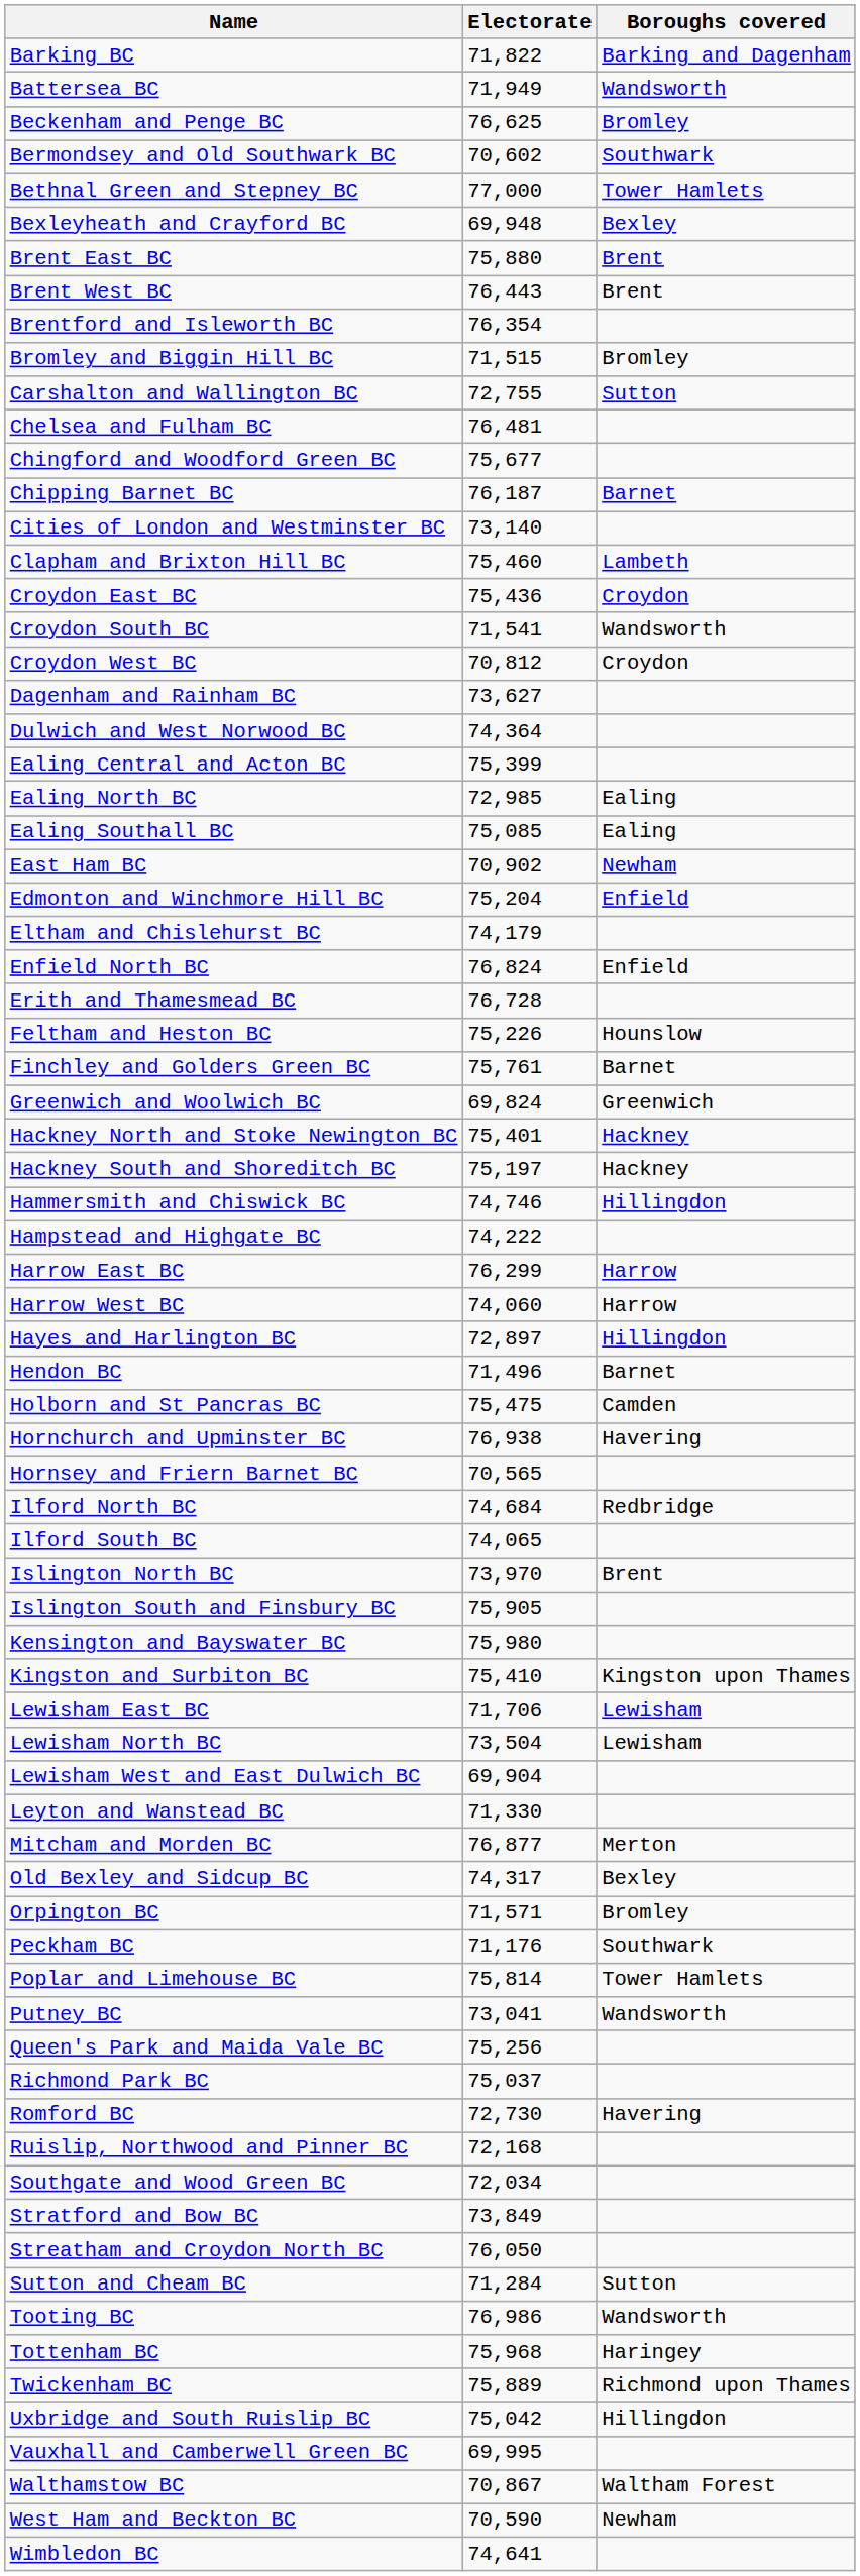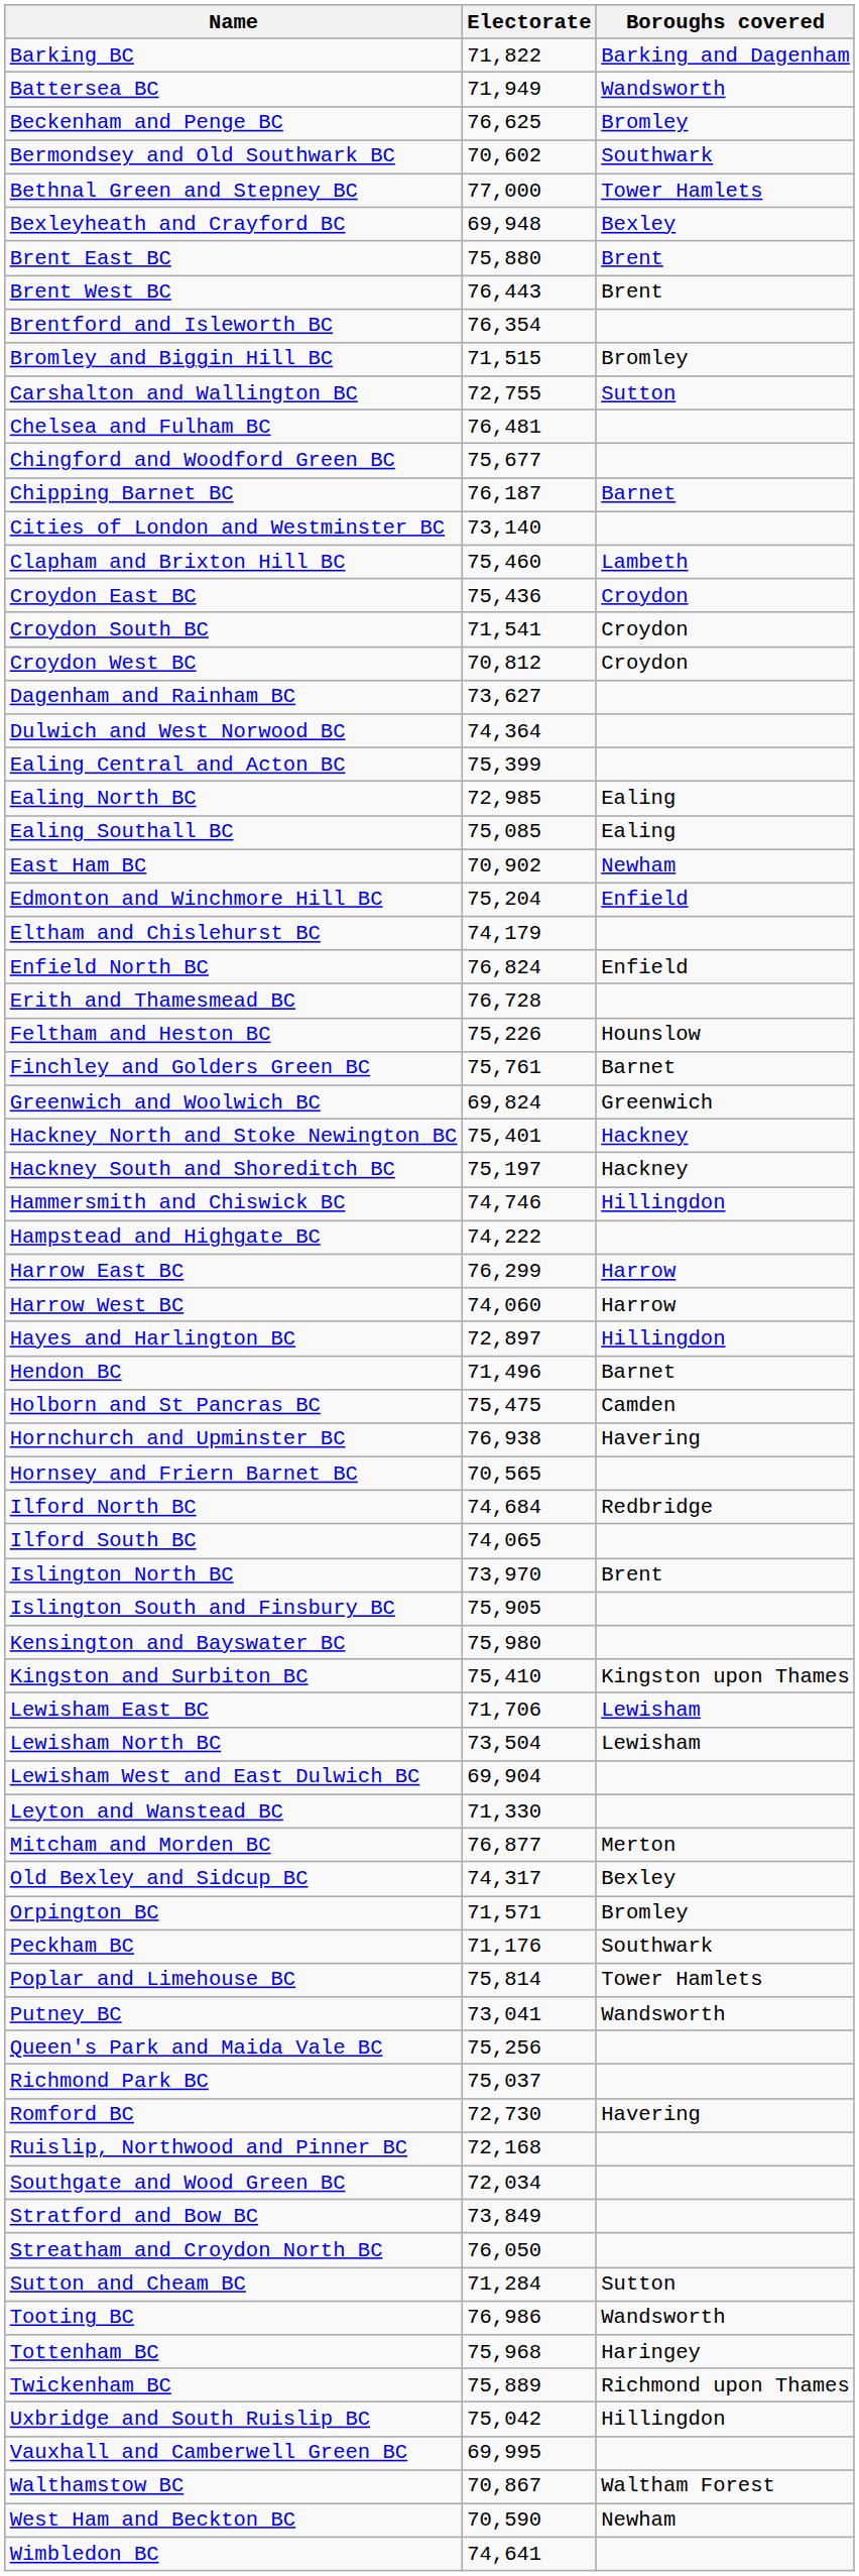 <table class="wikitable sortable">
 <tr>
 <th>Name</th>
 <th>Electorate</th>
 <th>Boroughs covered</th>
 </tr>
 <tr>
 <td><a href='#'>Barking BC</a></td>
 <td>71,822</td>
 <td><a href='#'>Barking and Dagenham</a></td>
 </tr>
 <tr>
 <td><a href='#'>Battersea BC</a></td>
 <td>71,949</td>
 <td><a href='#'>Wandsworth</a></td>
 </tr>
 <tr>
 <td><a href='#'>Beckenham and Penge BC</a></td>
 <td>76,625</td>
 <td><a href='#'>Bromley</a></td>
 </tr>
 <tr>
 <td><a href='#'>Bermondsey and Old Southwark BC</a></td>
 <td>70,602</td>
 <td><a href='#'>Southwark</a></td>
 </tr>
 <tr>
 <td><a href='#'>Bethnal Green and Stepney BC</a></td>
 <td>77,000</td>
 <td><a href='#'>Tower Hamlets</a></td>
 </tr>
 <tr>
 <td><a href='#'>Bexleyheath and Crayford BC</a></td>
 <td>69,948</td>
 <td><a href='#'>Bexley</a></td>
 </tr>
 <tr>
 <td><a href='#'>Brent East BC</a></td>
 <td>75,880</td>
 <td><a href='#'>Brent</a></td>
 </tr>
 <tr>
 <td><a href='#'>Brent West BC</a></td>
 <td>76,443</td>
 <td>Brent</td>
 </tr>
 <tr>
 <td><a href='#'>Brentford and Isleworth BC</a></td>
 <td>76,354</td>
 <td></td>
 </tr>
 <tr>
 <td><a href='#'>Bromley and Biggin Hill BC</a></td>
 <td>71,515</td>
 <td>Bromley</td>
 </tr>
 <tr>
 <td><a href='#'>Carshalton and Wallington BC</a></td>
 <td>72,755</td>
 <td><a href='#'>Sutton</a></td>
 </tr>
 <tr>
 <td><a href='#'>Chelsea and Fulham BC</a></td>
 <td>76,481</td>
 <td></td>
 </tr>
 <tr>
 <td><a href='#'>Chingford and Woodford Green BC</a></td>
 <td>75,677</td>
 <td></td>
 </tr>
 <tr>
 <td><a href='#'>Chipping Barnet BC</a></td>
 <td>76,187</td>
 <td><a href='#'>Barnet</a></td>
 </tr>
 <tr>
 <td><a href='#'>Cities of London and Westminster BC</a></td>
 <td>73,140</td>
 <td></td>
 </tr>
 <tr>
 <td><a href='#'>Clapham and Brixton Hill BC</a></td>
 <td>75,460</td>
 <td><a href='#'>Lambeth</a></td>
 </tr>
 <tr>
 <td><a href='#'>Croydon East BC</a></td>
 <td>75,436</td>
 <td><a href='#'>Croydon</a></td>
 </tr>
 <tr>
 <td><a href='#'>Croydon South BC</a></td>
 <td>71,541</td>
-<td>Wandsworth</td>
+<td>Croydon</td>
 </tr>
 <tr>
 <td><a href='#'>Croydon West BC</a></td>
 <td>70,812</td>
 <td>Croydon</td>
 </tr>
 <tr>
 <td><a href='#'>Dagenham and Rainham BC</a></td>
 <td>73,627</td>
 <td></td>
 </tr>
 <tr>
 <td><a href='#'>Dulwich and West Norwood BC</a></td>
 <td>74,364</td>
 <td></td>
 </tr>
 <tr>
 <td><a href='#'>Ealing Central and Acton BC</a></td>
 <td>75,399</td>
 <td></td>
 </tr>
 <tr>
 <td><a href='#'>Ealing North BC</a></td>
 <td>72,985</td>
 <td>Ealing</td>
 </tr>
 <tr>
 <td><a href='#'>Ealing Southall BC</a></td>
 <td>75,085</td>
 <td>Ealing</td>
 </tr>
 <tr>
 <td><a href='#'>East Ham BC</a></td>
 <td>70,902</td>
 <td><a href='#'>Newham</a></td>
 </tr>
 <tr>
 <td><a href='#'>Edmonton and Winchmore Hill BC</a></td>
 <td>75,204</td>
 <td><a href='#'>Enfield</a></td>
 </tr>
 <tr>
 <td><a href='#'>Eltham and Chislehurst BC</a></td>
 <td>74,179</td>
 <td></td>
 </tr>
 <tr>
 <td><a href='#'>Enfield North BC</a></td>
 <td>76,824</td>
 <td>Enfield</td>
 </tr>
 <tr>
 <td><a href='#'>Erith and Thamesmead BC</a></td>
 <td>76,728</td>
 <td></td>
 </tr>
 <tr>
 <td><a href='#'>Feltham and Heston BC</a></td>
 <td>75,226</td>
 <td>Hounslow</td>
 </tr>
 <tr>
 <td><a href='#'>Finchley and Golders Green BC</a></td>
 <td>75,761</td>
 <td>Barnet</td>
 </tr>
 <tr>
 <td><a href='#'>Greenwich and Woolwich BC</a></td>
 <td>69,824</td>
 <td>Greenwich</td>
 </tr>
 <tr>
 <td><a href='#'>Hackney North and Stoke Newington BC</a></td>
 <td>75,401</td>
 <td><a href='#'>Hackney</a></td>
 </tr>
 <tr>
 <td><a href='#'>Hackney South and Shoreditch BC</a></td>
 <td>75,197</td>
 <td>Hackney</td>
 </tr>
 <tr>
 <td><a href='#'>Hammersmith and Chiswick BC</a></td>
 <td>74,746</td>
 <td><a href='#'>Hillingdon</a></td>
 </tr>
 <tr>
 <td><a href='#'>Hampstead and Highgate BC</a></td>
 <td>74,222</td>
 <td></td>
 </tr>
 <tr>
 <td><a href='#'>Harrow East BC</a></td>
 <td>76,299</td>
 <td><a href='#'>Harrow</a></td>
 </tr>
 <tr>
 <td><a href='#'>Harrow West BC</a></td>
 <td>74,060</td>
 <td>Harrow</td>
 </tr>
 <tr>
 <td><a href='#'>Hayes and Harlington BC</a></td>
 <td>72,897</td>
 <td><a href='#'>Hillingdon</a></td>
 </tr>
 <tr>
 <td><a href='#'>Hendon BC</a></td>
 <td>71,496</td>
 <td>Barnet</td>
 </tr>
 <tr>
 <td><a href='#'>Holborn and St Pancras BC</a></td>
 <td>75,475</td>
 <td>Camden</td>
 </tr>
 <tr>
 <td><a href='#'>Hornchurch and Upminster BC</a></td>
 <td>76,938</td>
 <td>Havering</td>
 </tr>
 <tr>
 <td><a href='#'>Hornsey and Friern Barnet BC</a></td>
 <td>70,565</td>
 <td></td>
 </tr>
 <tr>
 <td><a href='#'>Ilford North BC</a></td>
 <td>74,684</td>
 <td>Redbridge</td>
 </tr>
 <tr>
 <td><a href='#'>Ilford South BC</a></td>
 <td>74,065</td>
 <td></td>
 </tr>
 <tr>
 <td><a href='#'>Islington North BC</a></td>
 <td>73,970</td>
 <td>Brent</td>
 </tr>
 <tr>
 <td><a href='#'>Islington South and Finsbury BC</a></td>
 <td>75,905</td>
 <td></td>
 </tr>
 <tr>
 <td><a href='#'>Kensington and Bayswater BC</a></td>
 <td>75,980</td>
 <td></td>
 </tr>
 <tr>
 <td><a href='#'>Kingston and Surbiton BC</a></td>
 <td>75,410</td>
 <td>Kingston upon Thames</td>
 </tr>
 <tr>
 <td><a href='#'>Lewisham East BC</a></td>
 <td>71,706</td>
 <td><a href='#'>Lewisham</a></td>
 </tr>
 <tr>
 <td><a href='#'>Lewisham North BC</a></td>
 <td>73,504</td>
 <td>Lewisham</td>
 </tr>
 <tr>
 <td><a href='#'>Lewisham West and East Dulwich BC</a></td>
 <td>69,904</td>
 <td></td>
 </tr>
 <tr>
 <td><a href='#'>Leyton and Wanstead BC</a></td>
 <td>71,330</td>
 <td></td>
 </tr>
 <tr>
 <td><a href='#'>Mitcham and Morden BC</a></td>
 <td>76,877</td>
 <td>Merton</td>
 </tr>
 <tr>
 <td><a href='#'>Old Bexley and Sidcup BC</a></td>
 <td>74,317</td>
 <td>Bexley</td>
 </tr>
 <tr>
 <td><a href='#'>Orpington BC</a></td>
 <td>71,571</td>
 <td>Bromley</td>
 </tr>
 <tr>
 <td><a href='#'>Peckham BC</a></td>
 <td>71,176</td>
 <td>Southwark</td>
 </tr>
 <tr>
 <td><a href='#'>Poplar and Limehouse BC</a></td>
 <td>75,814</td>
 <td>Tower Hamlets</td>
 </tr>
 <tr>
 <td><a href='#'>Putney BC</a></td>
 <td>73,041</td>
 <td>Wandsworth</td>
 </tr>
 <tr>
 <td><a href='#'>Queen's Park and Maida Vale BC</a></td>
 <td>75,256</td>
 <td></td>
 </tr>
 <tr>
 <td><a href='#'>Richmond Park BC</a></td>
 <td>75,037</td>
 <td></td>
 </tr>
 <tr>
 <td><a href='#'>Romford BC</a></td>
 <td>72,730</td>
 <td>Havering</td>
 </tr>
 <tr>
 <td><a href='#'>Ruislip, Northwood and Pinner BC</a></td>
 <td>72,168</td>
 <td></td>
 </tr>
 <tr>
 <td><a href='#'>Southgate and Wood Green BC</a></td>
 <td>72,034</td>
 <td></td>
 </tr>
 <tr>
 <td><a href='#'>Stratford and Bow BC</a></td>
 <td>73,849</td>
 <td></td>
 </tr>
 <tr>
 <td><a href='#'>Streatham and Croydon North BC</a></td>
 <td>76,050</td>
 <td></td>
 </tr>
 <tr>
 <td><a href='#'>Sutton and Cheam BC</a></td>
 <td>71,284</td>
 <td>Sutton</td>
 </tr>
 <tr>
 <td><a href='#'>Tooting BC</a></td>
 <td>76,986</td>
 <td>Wandsworth</td>
 </tr>
 <tr>
 <td><a href='#'>Tottenham BC</a></td>
 <td>75,968</td>
 <td>Haringey</td>
 </tr>
 <tr>
 <td><a href='#'>Twickenham BC</a></td>
 <td>75,889</td>
 <td>Richmond upon Thames</td>
 </tr>
 <tr>
 <td><a href='#'>Uxbridge and South Ruislip BC</a></td>
 <td>75,042</td>
 <td>Hillingdon</td>
 </tr>
 <tr>
 <td><a href='#'>Vauxhall and Camberwell Green BC</a></td>
 <td>69,995</td>
 <td></td>
 </tr>
 <tr>
 <td><a href='#'>Walthamstow BC</a></td>
 <td>70,867</td>
 <td>Waltham Forest</td>
 </tr>
 <tr>
 <td><a href='#'>West Ham and Beckton BC</a></td>
 <td>70,590</td>
 <td>Newham</td>
 </tr>
 <tr>
 <td><a href='#'>Wimbledon BC</a></td>
 <td>74,641</td>
 <td></td>
 </tr>
 </table>
